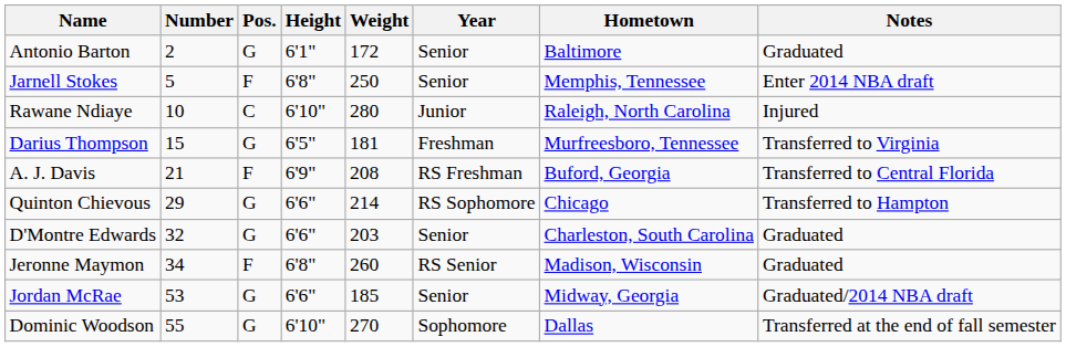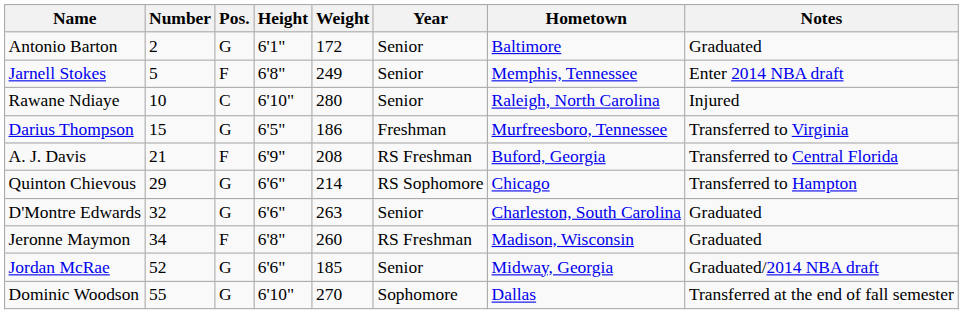 <table class="wikitable sortable" border="1">
 <tr>
 <th>Name</th>
 <th>Number</th>
 <th>Pos.</th>
 <th>Height</th>
 <th>Weight</th>
 <th>Year</th>
 <th>Hometown</th>
 <th class="unsortable">Notes</th>
 </tr>
 <tr>
 <td>Antonio Barton</td>
 <td>2</td>
 <td>G</td>
 <td>6'1"</td>
 <td>172</td>
 <td>Senior</td>
 <td><a href='#'>Baltimore</a></td>
 <td>Graduated</td>
 </tr>
 <tr>
 <td><a href='#'>Jarnell Stokes</a></td>
 <td>5</td>
 <td>F</td>
 <td>6'8"</td>
-<td>250</td>
+<td>249</td>
 <td>Senior</td>
 <td><a href='#'>Memphis, Tennessee</a></td>
 <td>Enter <a href='#'>2014 NBA draft</a></td>
 </tr>
 <tr>
 <td>Rawane Ndiaye</td>
 <td>10</td>
 <td>C</td>
 <td>6'10"</td>
 <td>280</td>
-<td>Junior</td>
+<td>Senior</td>
 <td><a href='#'>Raleigh, North Carolina</a></td>
 <td>Injured</td>
 </tr>
 <tr>
 <td><a href='#'>Darius Thompson</a></td>
 <td>15</td>
 <td>G</td>
 <td>6'5"</td>
-<td>181</td>
+<td>186</td>
 <td>Freshman</td>
 <td><a href='#'>Murfreesboro, Tennessee</a></td>
 <td>Transferred to <a href='#'>Virginia</a></td>
 </tr>
 <tr>
 <td>A. J. Davis</td>
 <td>21</td>
 <td>F</td>
 <td>6'9"</td>
 <td>208</td>
 <td>RS Freshman</td>
 <td><a href='#'>Buford, Georgia</a></td>
 <td>Transferred to <a href='#'>Central Florida</a></td>
 </tr>
 <tr>
 <td>Quinton Chievous</td>
 <td>29</td>
 <td>G</td>
 <td>6'6"</td>
 <td>214</td>
 <td>RS Sophomore</td>
 <td><a href='#'>Chicago</a></td>
 <td>Transferred to <a href='#'>Hampton</a></td>
 </tr>
 <tr>
 <td>D'Montre Edwards</td>
 <td>32</td>
 <td>G</td>
 <td>6'6"</td>
-<td>203</td>
+<td>263</td>
 <td>Senior</td>
 <td><a href='#'>Charleston, South Carolina</a></td>
 <td>Graduated</td>
 </tr>
 <tr>
 <td>Jeronne Maymon</td>
 <td>34</td>
 <td>F</td>
 <td>6'8"</td>
 <td>260</td>
-<td>RS Senior</td>
+<td>RS Freshman</td>
 <td><a href='#'>Madison, Wisconsin</a></td>
 <td>Graduated</td>
 </tr>
 <tr>
 <td><a href='#'>Jordan McRae</a></td>
-<td>53</td>
+<td>52</td>
 <td>G</td>
 <td>6'6"</td>
 <td>185</td>
 <td>Senior</td>
 <td><a href='#'>Midway, Georgia</a></td>
 <td>Graduated/<a href='#'>2014 NBA draft</a></td>
 </tr>
 <tr>
 <td>Dominic Woodson</td>
 <td>55</td>
 <td>G</td>
 <td>6'10"</td>
 <td>270</td>
 <td>Sophomore</td>
 <td><a href='#'>Dallas</a></td>
 <td>Transferred at the end of fall semester</td>
 </tr>
 </table>
